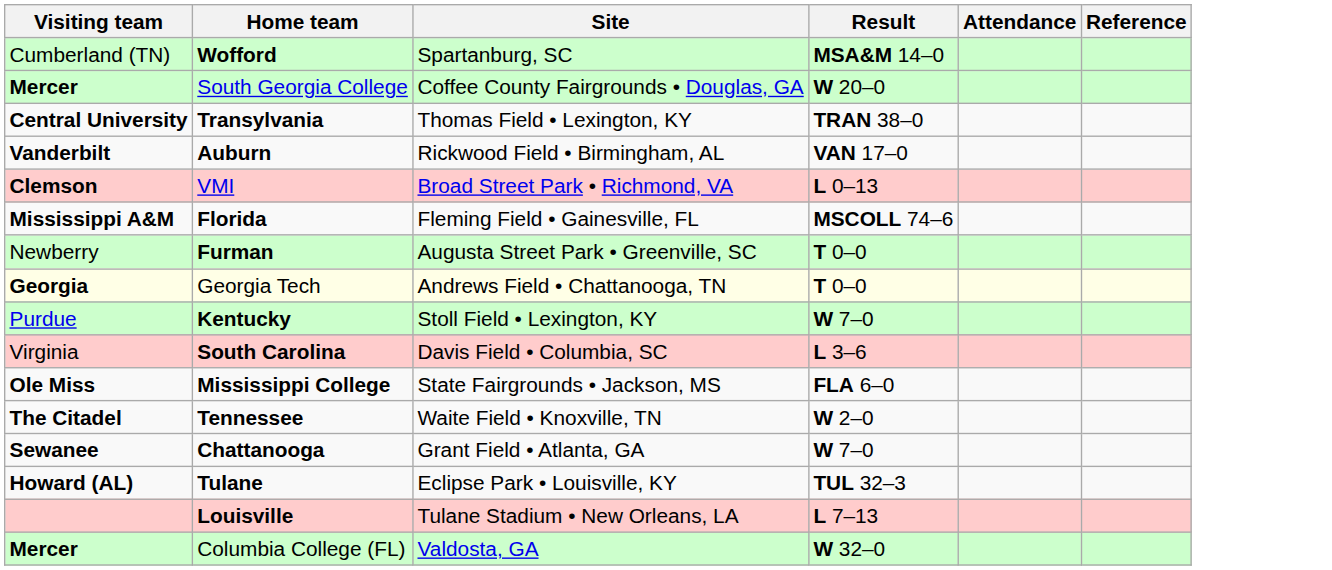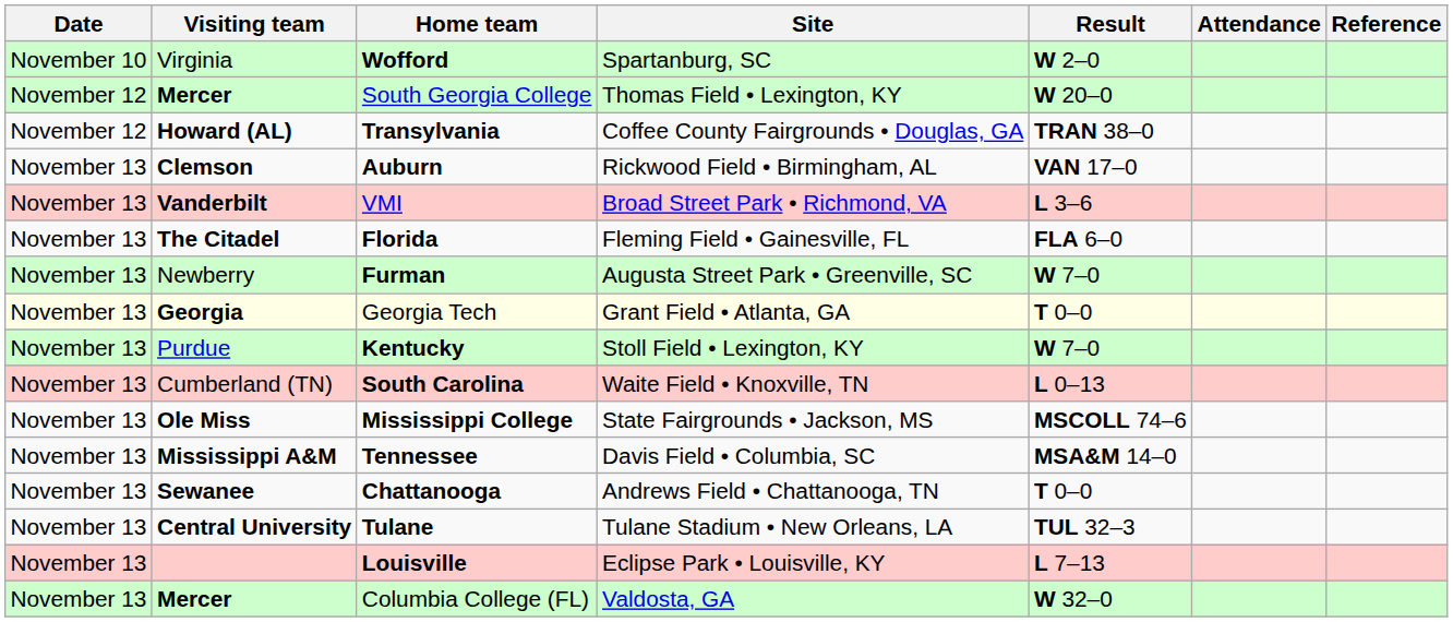 <table class="wikitable" style="font-size:95%;">
 <tr>
+<th>Date</th>
 <th>Visiting team</th>
 <th>Home team</th>
 <th>Site</th>
 <th>Result</th>
 <th>Attendance</th>
 <th class="unsortable">Reference</th>
 </tr>
 <tr bgcolor=ccffcc>
-<td>Cumberland (TN)</td>
+<td>November 10</td>
+<td>Virginia</td>
 <td><strong>Wofford</strong></td>
 <td>Spartanburg, SC</td>
-<td><strong>MSA&M</strong> 14–0</td>
+<td><strong>W</strong> 2–0</td>
 <td></td>
 <td></td>
 </tr>
 <tr bgcolor=ccffcc>
+<td>November 12</td>
 <td><strong>Mercer</strong></td>
 <td><a href='#'>South Georgia College</a></td>
-<td>Coffee County Fairgrounds • <a href='#'>Douglas, GA</a></td>
+<td>Thomas Field • Lexington, KY</td>
 <td><strong>W</strong> 20–0</td>
 <td></td>
 <td></td>
 </tr>
 <tr bgcolor=>
-<td><strong>Central University</strong></td>
+<td>November 12</td>
+<td><strong>Howard (AL)</strong></td>
 <td><strong>Transylvania</strong></td>
-<td>Thomas Field • Lexington, KY</td>
+<td>Coffee County Fairgrounds • <a href='#'>Douglas, GA</a></td>
 <td><strong>TRAN</strong> 38–0</td>
 <td></td>
 <td></td>
 </tr>
 <tr bgcolor=>
-<td><strong>Vanderbilt</strong></td>
+<td>November 13</td>
+<td><strong>Clemson</strong></td>
 <td><strong>Auburn</strong></td>
 <td>Rickwood Field • Birmingham, AL</td>
 <td><strong>VAN</strong> 17–0</td>
 <td></td>
 <td></td>
 </tr>
 <tr bgcolor=ffcccc>
-<td><strong>Clemson</strong></td>
+<td>November 13</td>
+<td><strong>Vanderbilt</strong></td>
 <td><a href='#'>VMI</a></td>
 <td><a href='#'>Broad Street Park</a> • <a href='#'>Richmond, VA</a></td>
-<td><strong>L</strong> 0–13</td>
+<td><strong>L</strong> 3–6</td>
 <td></td>
 <td></td>
 </tr>
 <tr bgcolor=>
-<td><strong>Mississippi A&M</strong></td>
+<td>November 13</td>
+<td><strong>The Citadel</strong></td>
 <td><strong>Florida</strong></td>
 <td>Fleming Field • Gainesville, FL</td>
-<td><strong>MSCOLL</strong> 74–6</td>
+<td><strong>FLA</strong> 6–0</td>
 <td></td>
 <td></td>
 </tr>
 <tr bgcolor=ccffcc>
+<td>November 13</td>
 <td>Newberry</td>
 <td><strong>Furman</strong></td>
 <td>Augusta Street Park • Greenville, SC</td>
-<td><strong>T</strong> 0–0</td>
+<td><strong>W</strong> 7–0</td>
 <td></td>
 <td></td>
 </tr>
 <tr bgcolor=ffffe6>
+<td>November 13</td>
 <td><strong>Georgia</strong></td>
 <td>Georgia Tech</td>
-<td>Andrews Field • Chattanooga, TN</td>
+<td>Grant Field • Atlanta, GA</td>
 <td><strong>T</strong> 0–0</td>
 <td></td>
 <td></td>
 </tr>
 <tr bgcolor=ccffcc>
+<td>November 13</td>
 <td><a href='#'>Purdue</a></td>
 <td><strong>Kentucky</strong></td>
 <td>Stoll Field • Lexington, KY</td>
 <td><strong>W</strong> 7–0</td>
 <td></td>
 <td></td>
 </tr>
 <tr bgcolor=ffcccc>
-<td>Virginia</td>
+<td>November 13</td>
+<td>Cumberland (TN)</td>
 <td><strong>South Carolina</strong></td>
-<td>Davis Field • Columbia, SC</td>
-<td><strong>L</strong> 3–6</td>
+<td>Waite Field • Knoxville, TN</td>
+<td><strong>L</strong> 0–13</td>
 <td></td>
 <td></td>
 </tr>
 <tr bgcolor=>
+<td>November 13</td>
 <td><strong>Ole Miss</strong></td>
 <td><strong>Mississippi College</strong></td>
 <td>State Fairgrounds • Jackson, MS</td>
-<td><strong>FLA</strong> 6–0</td>
+<td><strong>MSCOLL</strong> 74–6</td>
 <td></td>
 <td></td>
 </tr>
 <tr bgcolor=>
-<td><strong>The Citadel</strong></td>
+<td>November 13</td>
+<td><strong>Mississippi A&M</strong></td>
 <td><strong>Tennessee</strong></td>
-<td>Waite Field • Knoxville, TN</td>
-<td><strong>W</strong> 2–0</td>
+<td>Davis Field • Columbia, SC</td>
+<td><strong>MSA&M</strong> 14–0</td>
 <td></td>
 <td></td>
 </tr>
 <tr bgcolor=>
+<td>November 13</td>
 <td><strong>Sewanee</strong></td>
 <td><strong>Chattanooga</strong></td>
-<td>Grant Field • Atlanta, GA</td>
-<td><strong>W</strong> 7–0</td>
+<td>Andrews Field • Chattanooga, TN</td>
+<td><strong>T</strong> 0–0</td>
 <td></td>
 <td></td>
 </tr>
 <tr bgcolor=>
-<td><strong>Howard (AL)</strong></td>
+<td>November 13</td>
+<td><strong>Central University</strong></td>
 <td><strong>Tulane</strong></td>
-<td>Eclipse Park • Louisville, KY</td>
+<td>Tulane Stadium • New Orleans, LA</td>
 <td><strong>TUL</strong> 32–3</td>
 <td></td>
 <td></td>
 </tr>
 <tr bgcolor=ffcccc>
+<td>November 13</td>
 <td></td>
 <td><strong>Louisville</strong></td>
-<td>Tulane Stadium • New Orleans, LA</td>
+<td>Eclipse Park • Louisville, KY</td>
 <td><strong>L</strong> 7–13</td>
 <td></td>
 <td></td>
 </tr>
 <tr bgcolor=ccffcc>
+<td>November 13</td>
 <td><strong>Mercer</strong></td>
 <td>Columbia College (FL)</td>
 <td><a href='#'>Valdosta, GA</a></td>
 <td><strong>W</strong> 32–0</td>
 <td></td>
 <td></td>
 </tr>
 </table>
